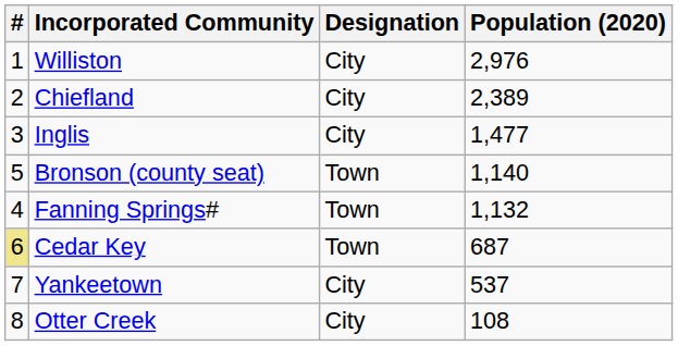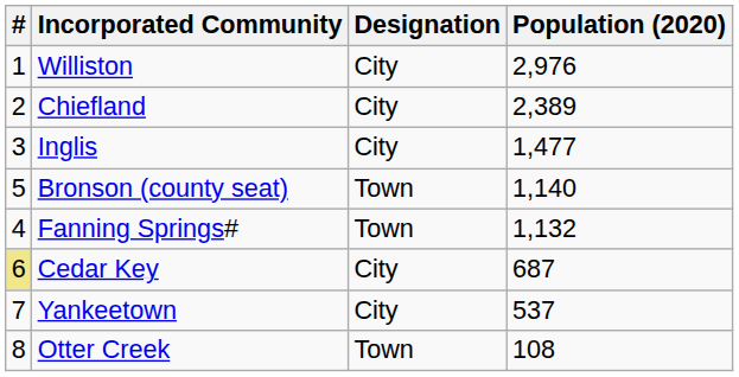 <table class="wikitable sortable mw-collapsible">
 <tr>
 <th>#</th>
 <th>Incorporated Community</th>
 <th>Designation</th>
 <th>Population (2020)</th>
 </tr>
 <tr>
 <td>1</td>
 <td><a href='#'>Williston</a></td>
 <td>City</td>
 <td>2,976</td>
 </tr>
 <tr>
 <td>2</td>
 <td><a href='#'>Chiefland</a></td>
 <td>City</td>
 <td>2,389</td>
 </tr>
 <tr>
 <td>3</td>
 <td><a href='#'>Inglis</a></td>
 <td>City</td>
 <td>1,477</td>
 </tr>
 <tr>
 <td>5</td>
 <td><a href='#'>Bronson (county seat)</a></td>
 <td>Town</td>
 <td>1,140</td>
 </tr>
 <tr>
 <td>4</td>
 <td><a href='#'>Fanning Springs</a>#</td>
 <td>Town</td>
 <td>1,132</td>
 </tr>
 <tr>
 <td style="background: khaki;">6</td>
 <td><a href='#'>Cedar Key</a></td>
-<td>Town</td>
+<td>City</td>
 <td>687</td>
 </tr>
 <tr>
 <td>7</td>
 <td><a href='#'>Yankeetown</a></td>
 <td>City</td>
 <td>537</td>
 </tr>
 <tr>
 <td>8</td>
 <td><a href='#'>Otter Creek</a></td>
-<td>City</td>
+<td>Town</td>
 <td>108</td>
 </tr>
 </table>
